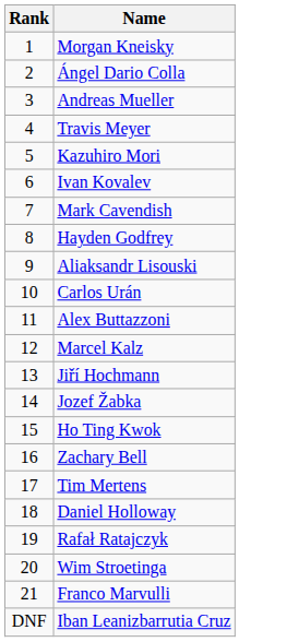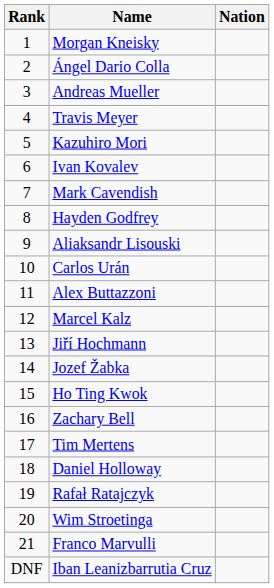 <table class=wikitable sortable style=text-align:center>
 <tr>
 <th>Rank</th>
 <th>Name</th>
+<th>Nation</th>
 </tr>
 <tr>
 <td>1</td>
 <td align=left><a href='#'>Morgan Kneisky</a></td>
+<td align=left></td>
 </tr>
 <tr>
 <td>2</td>
 <td align=left><a href='#'>Ángel Dario Colla</a></td>
+<td align=left></td>
 </tr>
 <tr>
 <td>3</td>
 <td align=left><a href='#'>Andreas Mueller</a></td>
+<td align=left></td>
 </tr>
 <tr>
 <td>4</td>
 <td align=left><a href='#'>Travis Meyer</a></td>
+<td align=left></td>
 </tr>
 <tr>
 <td>5</td>
 <td align=left><a href='#'>Kazuhiro Mori</a></td>
+<td align=left></td>
 </tr>
 <tr>
 <td>6</td>
 <td align=left><a href='#'>Ivan Kovalev</a></td>
+<td align=left></td>
 </tr>
 <tr>
 <td>7</td>
 <td align=left><a href='#'>Mark Cavendish</a></td>
+<td align=left></td>
 </tr>
 <tr>
 <td>8</td>
 <td align=left><a href='#'>Hayden Godfrey</a></td>
+<td align=left></td>
 </tr>
 <tr>
 <td>9</td>
 <td align=left><a href='#'>Aliaksandr Lisouski</a></td>
+<td align=left></td>
 </tr>
 <tr>
 <td>10</td>
 <td align=left><a href='#'>Carlos Urán</a></td>
+<td align=left></td>
 </tr>
 <tr>
 <td>11</td>
 <td align=left><a href='#'>Alex Buttazzoni</a></td>
+<td align=left></td>
 </tr>
 <tr>
 <td>12</td>
 <td align=left><a href='#'>Marcel Kalz</a></td>
+<td align=left></td>
 </tr>
 <tr>
 <td>13</td>
 <td align=left><a href='#'>Jiří Hochmann</a></td>
+<td align=left></td>
 </tr>
 <tr>
 <td>14</td>
 <td align=left><a href='#'>Jozef Žabka</a></td>
+<td align=left></td>
 </tr>
 <tr>
 <td>15</td>
 <td align=left><a href='#'>Ho Ting Kwok</a></td>
+<td align=left></td>
 </tr>
 <tr>
 <td>16</td>
 <td align=left><a href='#'>Zachary Bell</a></td>
+<td align=left></td>
 </tr>
 <tr>
 <td>17</td>
 <td align=left><a href='#'>Tim Mertens</a></td>
+<td align=left></td>
 </tr>
 <tr>
 <td>18</td>
 <td align=left><a href='#'>Daniel Holloway</a></td>
+<td align=left></td>
 </tr>
 <tr>
 <td>19</td>
 <td align=left><a href='#'>Rafał Ratajczyk</a></td>
+<td align=left></td>
 </tr>
 <tr>
 <td>20</td>
 <td align=left><a href='#'>Wim Stroetinga</a></td>
+<td align=left></td>
 </tr>
 <tr>
 <td>21</td>
 <td align=left><a href='#'>Franco Marvulli</a></td>
+<td align=left></td>
 </tr>
 <tr>
 <td>DNF</td>
 <td align=left><a href='#'>Iban Leanizbarrutia Cruz</a></td>
+<td align=left></td>
 </tr>
 </table>
